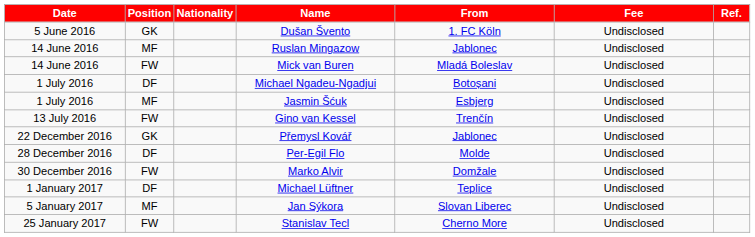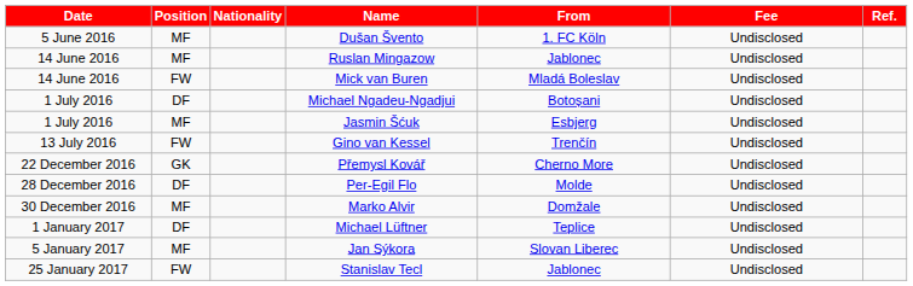 <table class="wikitable"  style="text-align:center; font-size:90%; ">
 <tr>
 <th style="background:#ff0000; color:white; width:150px;">Date</th>
 <th style="background:#ff0000; color:white; width:50px;">Position</th>
 <th style="background:#ff0000; color:white; width:50px;">Nationality</th>
 <th style="background:#ff0000; color:white; width:200px;">Name</th>
 <th style="background:#ff0000; color:white; width:200px;">From</th>
 <th style="background:#ff0000; color:white; width:200px;">Fee</th>
 <th style="background:#ff0000; color:white; width:40px;">Ref.</th>
 </tr>
 <tr>
 <td>5 June 2016</td>
-<td>GK</td>
+<td>MF</td>
 <td></td>
 <td><a href='#'>Dušan Švento</a></td>
 <td><a href='#'>1. FC Köln</a></td>
 <td>Undisclosed</td>
 <td></td>
 </tr>
 <tr>
 <td>14 June 2016</td>
 <td>MF</td>
 <td></td>
 <td><a href='#'>Ruslan Mingazow</a></td>
 <td><a href='#'>Jablonec</a></td>
 <td>Undisclosed</td>
 <td></td>
 </tr>
 <tr>
 <td>14 June 2016</td>
 <td>FW</td>
 <td></td>
 <td><a href='#'>Mick van Buren</a></td>
 <td><a href='#'>Mladá Boleslav</a></td>
 <td>Undisclosed</td>
 <td></td>
 </tr>
 <tr>
 <td>1 July 2016</td>
 <td>DF</td>
 <td></td>
 <td><a href='#'>Michael Ngadeu-Ngadjui</a></td>
 <td><a href='#'>Botoșani</a></td>
 <td>Undisclosed</td>
 <td></td>
 </tr>
 <tr>
 <td>1 July 2016</td>
 <td>MF</td>
 <td></td>
 <td><a href='#'>Jasmin Šćuk</a></td>
 <td><a href='#'>Esbjerg</a></td>
 <td>Undisclosed</td>
 <td></td>
 </tr>
 <tr>
 <td>13 July 2016</td>
 <td>FW</td>
 <td></td>
 <td><a href='#'>Gino van Kessel</a></td>
 <td><a href='#'>Trenčín</a></td>
 <td>Undisclosed</td>
 <td></td>
 </tr>
 <tr>
 <td>22 December 2016</td>
 <td>GK</td>
 <td></td>
 <td><a href='#'>Přemysl Kovář</a></td>
-<td><a href='#'>Jablonec</a></td>
+<td><a href='#'>Cherno More</a></td>
 <td>Undisclosed</td>
 <td></td>
 </tr>
 <tr>
 <td>28 December 2016</td>
 <td>DF</td>
 <td></td>
 <td><a href='#'>Per-Egil Flo</a></td>
 <td><a href='#'>Molde</a></td>
 <td>Undisclosed</td>
 <td></td>
 </tr>
 <tr>
 <td>30 December 2016</td>
-<td>FW</td>
+<td>MF</td>
 <td></td>
 <td><a href='#'>Marko Alvir</a></td>
 <td><a href='#'>Domžale</a></td>
 <td>Undisclosed</td>
 <td></td>
 </tr>
 <tr>
 <td>1 January 2017</td>
 <td>DF</td>
 <td></td>
 <td><a href='#'>Michael Lüftner</a></td>
 <td><a href='#'>Teplice</a></td>
 <td>Undisclosed</td>
 <td></td>
 </tr>
 <tr>
 <td>5 January 2017</td>
 <td>MF</td>
 <td></td>
 <td><a href='#'>Jan Sýkora</a></td>
 <td><a href='#'>Slovan Liberec</a></td>
 <td>Undisclosed</td>
 <td></td>
 </tr>
 <tr>
 <td>25 January 2017</td>
 <td>FW</td>
 <td></td>
 <td><a href='#'>Stanislav Tecl</a></td>
-<td><a href='#'>Cherno More</a></td>
+<td><a href='#'>Jablonec</a></td>
 <td>Undisclosed</td>
 <td></td>
 </tr>
 </table>
